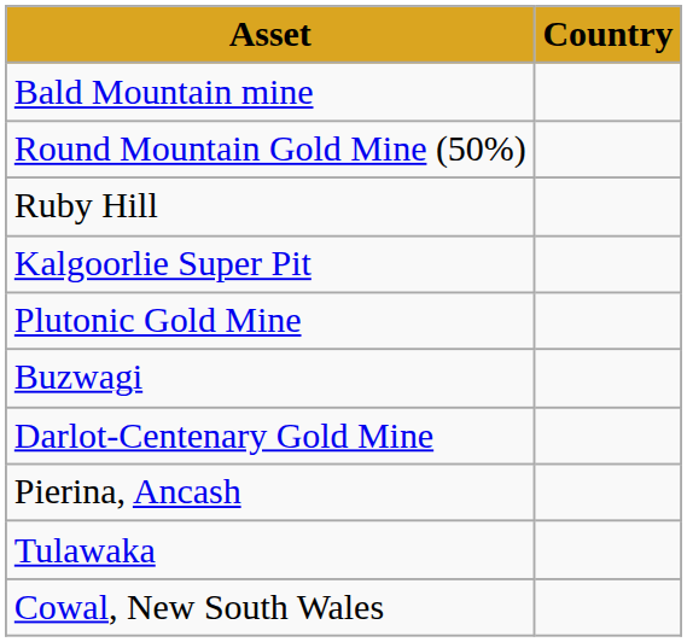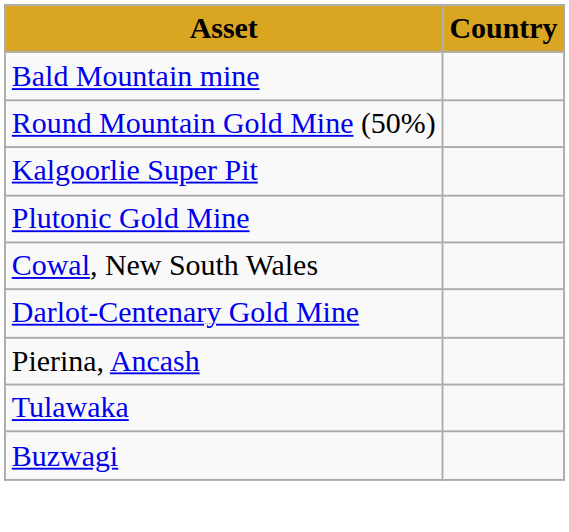 <table class="sortable wikitable">
 <tr>
 <th style="background:#daa520;">Asset</th>
 <th style="background:#daa520;">Country</th>
 </tr>
 <tr>
 <td><a href='#'>Bald Mountain mine</a></td>
 <td></td>
 </tr>
 <tr>
 <td><a href='#'>Round Mountain Gold Mine</a> (50%)</td>
 <td></td>
 </tr>
 <tr>
-<td>Ruby Hill</td>
-<td></td>
-</tr>
-<tr>
 <td><a href='#'>Kalgoorlie Super Pit</a></td>
 <td></td>
 </tr>
 <tr>
 <td><a href='#'>Plutonic Gold Mine</a></td>
 <td></td>
 </tr>
 <tr>
-<td><a href='#'>Buzwagi</a></td>
+<td><a href='#'>Cowal</a>, New South Wales</td>
 <td></td>
 </tr>
 <tr>
 <td><a href='#'>Darlot-Centenary Gold Mine</a></td>
 <td></td>
 </tr>
 <tr>
 <td>Pierina, <a href='#'>Ancash</a></td>
 <td></td>
 </tr>
 <tr>
 <td><a href='#'>Tulawaka</a></td>
 <td></td>
 </tr>
 <tr>
-<td><a href='#'>Cowal</a>, New South Wales</td>
+<td><a href='#'>Buzwagi</a></td>
 <td></td>
 </tr>
 </table>
